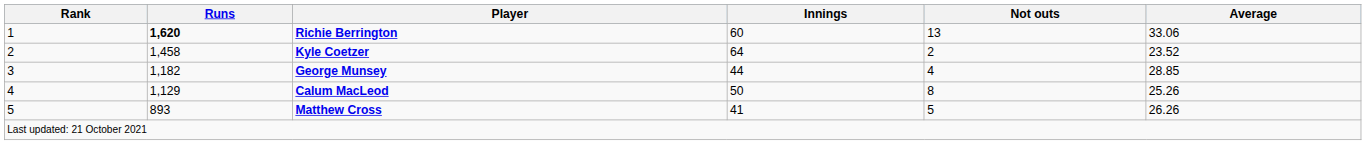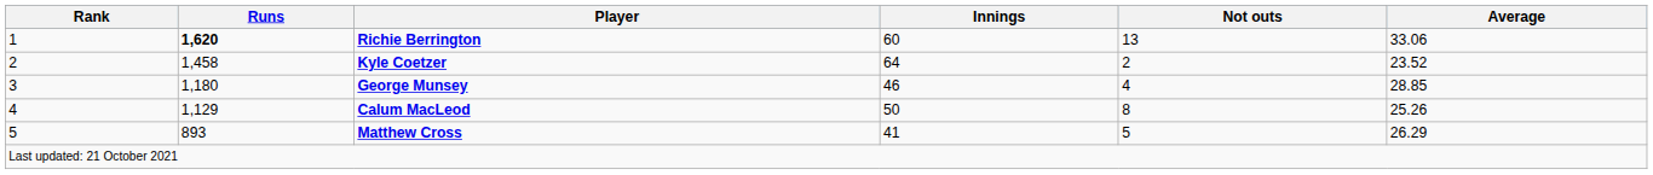 <table class="wikitable" style="width:90%;">
 <tr style="background:#87cefa;">
 <th>Rank</th>
 <th><a href='#'>Runs</a></th>
 <th>Player</th>
 <th>Innings</th>
 <th>Not outs</th>
 <th>Average</th>
 </tr>
 <tr>
 <td>1</td>
 <td><strong>1,620</strong></td>
 <td><strong><a href='#'>Richie Berrington</a></strong></td>
 <td>60</td>
 <td>13</td>
 <td>33.06</td>
 </tr>
 <tr>
 <td>2</td>
 <td>1,458</td>
 <td><strong><a href='#'>Kyle Coetzer</a></strong></td>
 <td>64</td>
 <td>2</td>
 <td>23.52</td>
 </tr>
 <tr>
 <td>3</td>
-<td>1,182</td>
+<td>1,180</td>
 <td><strong><a href='#'>George Munsey</a></strong></td>
-<td>44</td>
+<td>46</td>
 <td>4</td>
 <td>28.85</td>
 </tr>
 <tr>
 <td>4</td>
 <td>1,129</td>
 <td><strong><a href='#'>Calum MacLeod</a></strong></td>
 <td>50</td>
 <td>8</td>
 <td>25.26</td>
 </tr>
 <tr>
 <td>5</td>
 <td>893</td>
 <td><strong><a href='#'>Matthew Cross</a></strong></td>
 <td>41</td>
 <td>5</td>
-<td>26.26</td>
+<td>26.29</td>
 </tr>
 <tr>
 <td colspan=6><small>Last updated: 21 October 2021</small></td>
 </tr>
 </table>
